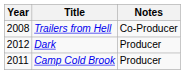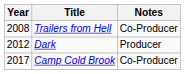 <table class="wikitable sortable">
 <tr>
 <th>Year</th>
 <th>Title</th>
 <th>Notes</th>
 </tr>
 <tr>
 <td>2008</td>
 <td><em><a href='#'>Trailers from Hell</a></em></td>
 <td>Co-Producer</td>
 </tr>
 <tr>
 <td>2012</td>
 <td><em><a href='#'>Dark</a></em></td>
 <td>Producer</td>
 </tr>
 <tr>
-<td>2011</td>
+<td>2017</td>
 <td><em><a href='#'>Camp Cold Brook</a></em></td>
-<td>Producer</td>
+<td>Co-Producer</td>
 </tr>
 </table>
